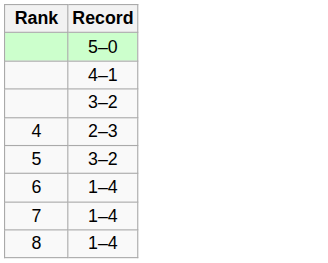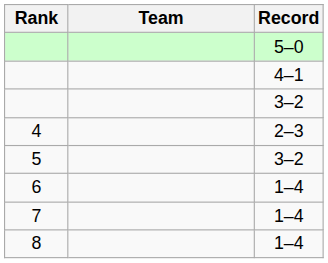 <table class="wikitable" style="text-align: center">
 <tr>
 <th width=50>Rank</th>
+<th width=160>Team</th>
 <th width=50>Record</th>
 </tr>
 <tr bgcolor=ccffcc>
 <td></td>
+<td align=left></td>
 <td>5–0</td>
 </tr>
 <tr>
 <td></td>
+<td align=left></td>
 <td>4–1</td>
 </tr>
 <tr>
 <td></td>
+<td align=left></td>
 <td>3–2</td>
 </tr>
 <tr>
 <td>4</td>
+<td align=left></td>
 <td>2–3</td>
 </tr>
 <tr>
 <td>5</td>
+<td align=left></td>
 <td>3–2</td>
 </tr>
 <tr>
 <td>6</td>
+<td align=left></td>
 <td>1–4</td>
 </tr>
 <tr>
 <td>7</td>
+<td align=left></td>
 <td>1–4</td>
 </tr>
 <tr>
 <td>8</td>
+<td align=left></td>
 <td>1–4</td>
 </tr>
 </table>
